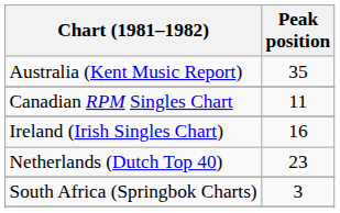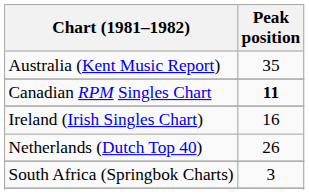 <table class="wikitable sortable alternance">
 <tr>
 <th>Chart (1981–1982)</th>
 <th>Peak<br>position</th>
 </tr>
 <tr>
 <td>Australia (<a href='#'>Kent Music Report</a>)</td>
 <td align="center">35</td>
 </tr>
 <tr>
 </tr>
 <tr>
 <td>Canadian <em><a href='#'>RPM</a></em> <a href='#'>Singles Chart</a></td>
-<td style="text-align:center;">11</td>
+<td style="text-align:center;"><strong>11</strong></td>
 </tr>
 <tr>
 </tr>
 <tr>
 <td>Ireland (<a href='#'>Irish Singles Chart</a>)</td>
 <td style="text-align:center;">16</td>
 </tr>
 <tr>
 <td>Netherlands (<a href='#'>Dutch Top 40</a>)</td>
-<td style="text-align:center;">23</td>
+<td style="text-align:center;">26</td>
 </tr>
 <tr>
 </tr>
 <tr>
 <td>South Africa (Springbok Charts)</td>
 <td align="center">3</td>
 </tr>
 <tr>
 </tr>
 <tr>
 </tr>
 <tr>
 </tr>
 <tr>
 </tr>
 </table>
